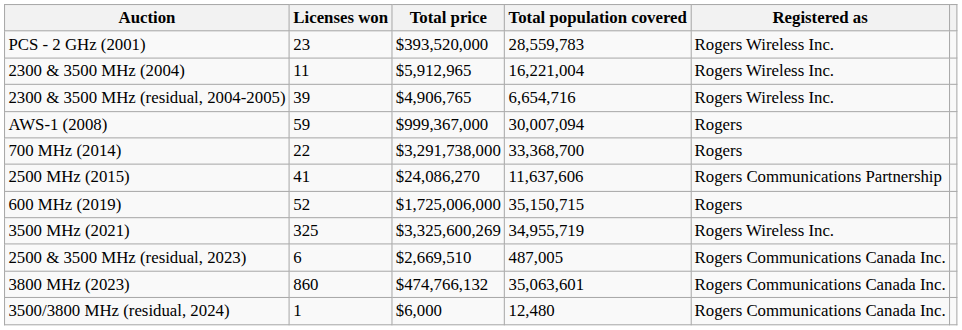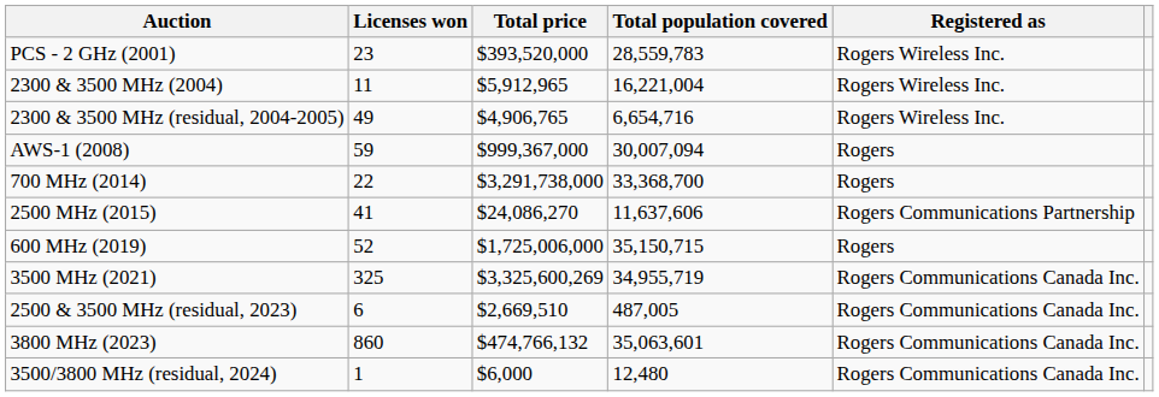 <table class="wikitable sortable">
 <tr>
 <th>Auction</th>
 <th>Licenses won</th>
 <th>Total price</th>
 <th>Total population covered</th>
 <th>Registered as</th>
 <th></th>
 </tr>
 <tr>
 <td>PCS - 2 GHz (2001)</td>
 <td>23</td>
 <td>$393,520,000</td>
 <td>28,559,783</td>
 <td>Rogers Wireless Inc.</td>
 <td></td>
 </tr>
 <tr>
 <td>2300 & 3500 MHz (2004)</td>
 <td>11</td>
 <td>$5,912,965</td>
 <td>16,221,004</td>
 <td>Rogers Wireless Inc.</td>
 <td></td>
 </tr>
 <tr>
 <td>2300 & 3500 MHz (residual, 2004-2005)</td>
-<td>39</td>
+<td>49</td>
 <td>$4,906,765</td>
 <td>6,654,716</td>
 <td>Rogers Wireless Inc.</td>
 <td></td>
 </tr>
 <tr>
 <td>AWS-1 (2008)</td>
 <td>59</td>
 <td>$999,367,000</td>
 <td>30,007,094</td>
 <td>Rogers</td>
 <td></td>
 </tr>
 <tr>
 <td>700 MHz (2014)</td>
 <td>22</td>
 <td>$3,291,738,000</td>
 <td>33,368,700</td>
 <td>Rogers</td>
 <td></td>
 </tr>
 <tr>
 <td>2500 MHz (2015)</td>
 <td>41</td>
 <td>$24,086,270</td>
 <td>11,637,606</td>
 <td>Rogers Communications Partnership</td>
 <td></td>
 </tr>
 <tr>
 <td>600 MHz (2019)</td>
 <td>52</td>
 <td>$1,725,006,000</td>
 <td>35,150,715</td>
 <td>Rogers</td>
 <td></td>
 </tr>
 <tr>
 <td>3500 MHz (2021)</td>
 <td>325</td>
 <td>$3,325,600,269</td>
 <td>34,955,719</td>
-<td>Rogers Wireless Inc.</td>
+<td>Rogers Communications Canada Inc.</td>
 <td></td>
 </tr>
 <tr>
 <td>2500 & 3500 MHz (residual, 2023)</td>
 <td>6</td>
 <td>$2,669,510</td>
 <td>487,005</td>
 <td>Rogers Communications Canada Inc.</td>
 <td></td>
 </tr>
 <tr>
 <td>3800 MHz (2023)</td>
 <td>860</td>
 <td>$474,766,132</td>
 <td>35,063,601</td>
 <td>Rogers Communications Canada Inc.</td>
 <td></td>
 </tr>
 <tr>
 <td>3500/3800 MHz (residual, 2024)</td>
 <td>1</td>
 <td>$6,000</td>
 <td>12,480</td>
 <td>Rogers Communications Canada Inc.</td>
 <td></td>
 </tr>
 </table>
